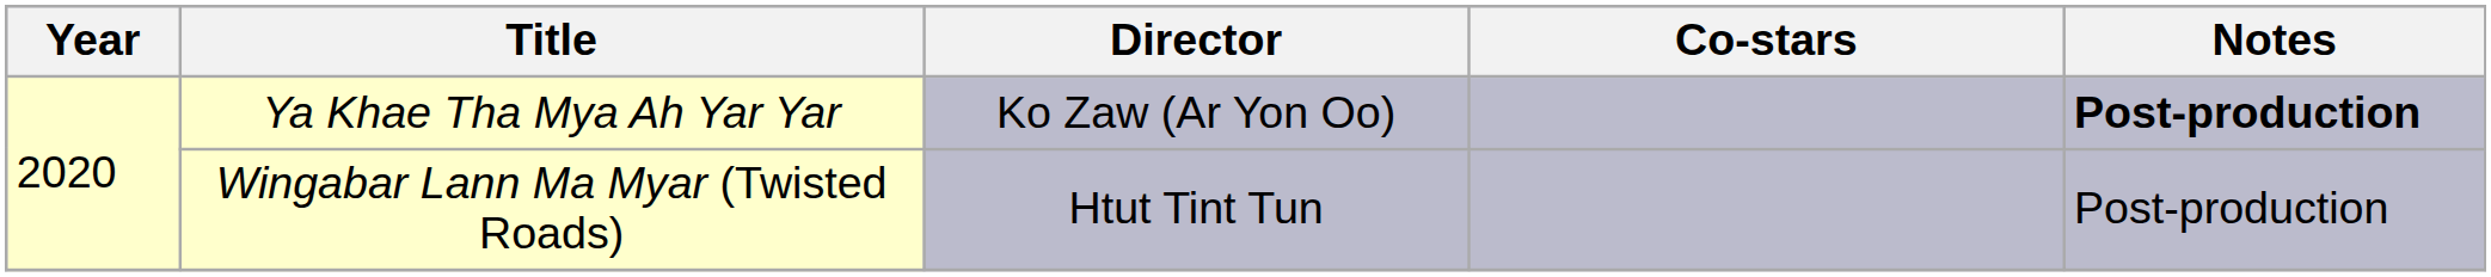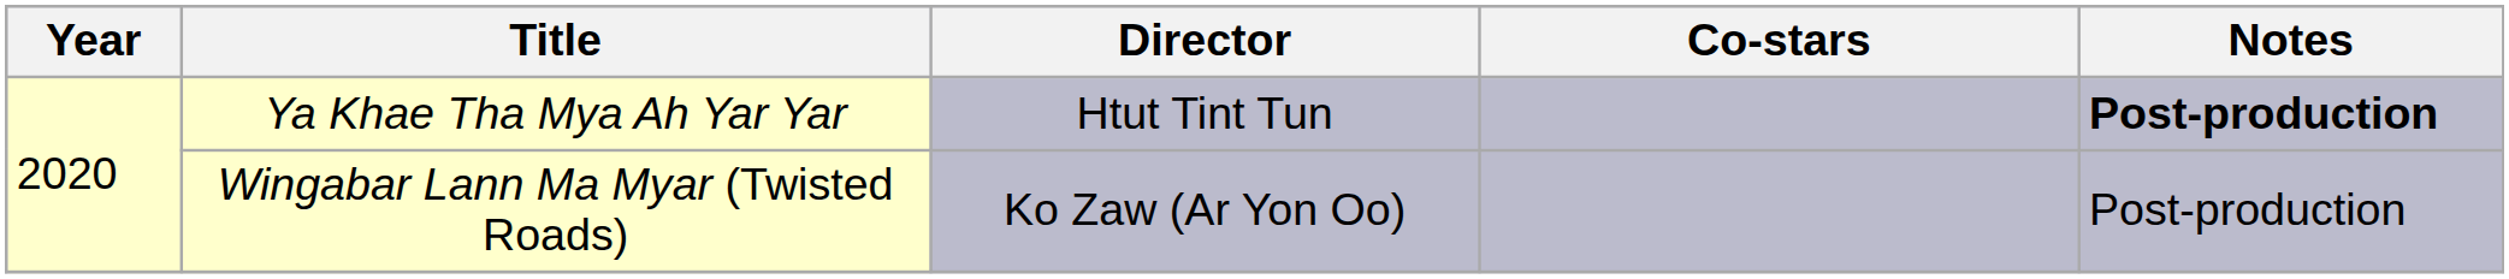 <table class="wikitable plainrowheaders" width=100% style="background:#bbc;">
 <tr>
 <th width=7%>Year</th>
 <th width=30%>Title</th>
 <th width=22%>Director</th>
 <th width=24%>Co-stars</th>
 <th width=17%>Notes</th>
 </tr>
 <tr>
 <td style="background:#ffc;" rowspan="2">2020</td>
 <td style="text-align:center;background:#ffc;"><em>Ya Khae Tha Mya Ah Yar Yar</em> </td>
-<td style="text-align:center;">Ko Zaw (Ar Yon Oo)</td>
+<td style="text-align:center;">Htut Tint Tun</td>
 <td></td>
 <td><strong>Post-production</strong></td>
 </tr>
 <tr>
 <td style="text-align:center;background:#ffc;"><em>Wingabar Lann Ma Myar</em> (Twisted Roads) </td>
-<td style="text-align:center;">Htut Tint Tun</td>
+<td style="text-align:center;">Ko Zaw (Ar Yon Oo)</td>
 <td></td>
 <td>Post-production</td>
 </tr>
 <tr>
 </tr>
 </table>
